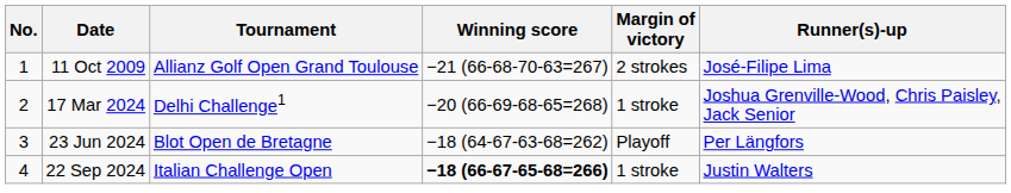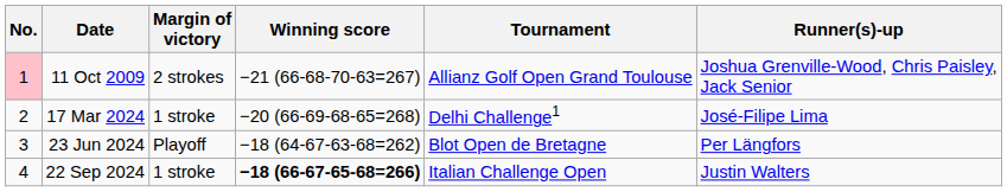 <table class="wikitable" style="font-size:95%;">
 <tr>
 <th>No.</th>
 <th>Date</th>
+<th>Margin of<br>victory</th>
+<th>Winning score</th>
 <th>Tournament</th>
-<th>Winning score</th>
-<th>Margin of<br>victory</th>
 <th>Runner(s)-up</th>
 </tr>
 <tr>
-<td align=center>1</td>
+<td align=center style="background: pink;">1</td>
 <td align=right>11 Oct <a href='#'>2009</a></td>
+<td>2 strokes</td>
+<td>−21 (66-68-70-63=267)</td>
 <td><a href='#'>Allianz Golf Open Grand Toulouse</a></td>
-<td>−21 (66-68-70-63=267)</td>
-<td>2 strokes</td>
-<td> <a href='#'>José-Filipe Lima</a></td>
+<td> <a href='#'>Joshua Grenville-Wood</a>,  <a href='#'>Chris Paisley</a>,<br> <a href='#'>Jack Senior</a></td>
 </tr>
 <tr>
 <td align=center>2</td>
 <td align=right>17 Mar <a href='#'>2024</a></td>
+<td>1 stroke</td>
+<td>−20 (66-69-68-65=268)</td>
 <td><a href='#'>Delhi Challenge</a><sup>1</sup></td>
-<td>−20 (66-69-68-65=268)</td>
-<td>1 stroke</td>
-<td> <a href='#'>Joshua Grenville-Wood</a>,  <a href='#'>Chris Paisley</a>,<br> <a href='#'>Jack Senior</a></td>
+<td> <a href='#'>José-Filipe Lima</a></td>
 </tr>
 <tr>
 <td align=center>3</td>
 <td align=right>23 Jun 2024</td>
+<td>Playoff</td>
+<td>−18 (64-67-63-68=262)</td>
 <td><a href='#'>Blot Open de Bretagne</a></td>
-<td>−18 (64-67-63-68=262)</td>
-<td>Playoff</td>
 <td> <a href='#'>Per Längfors</a></td>
 </tr>
 <tr>
 <td align=center>4</td>
 <td align=right>22 Sep 2024</td>
+<td>1 stroke</td>
+<td><strong>−18 (66-67-65-68=266)</strong></td>
 <td><a href='#'>Italian Challenge Open</a></td>
-<td><strong>−18 (66-67-65-68=266)</strong></td>
-<td>1 stroke</td>
 <td> <a href='#'>Justin Walters</a></td>
 </tr>
 </table>
